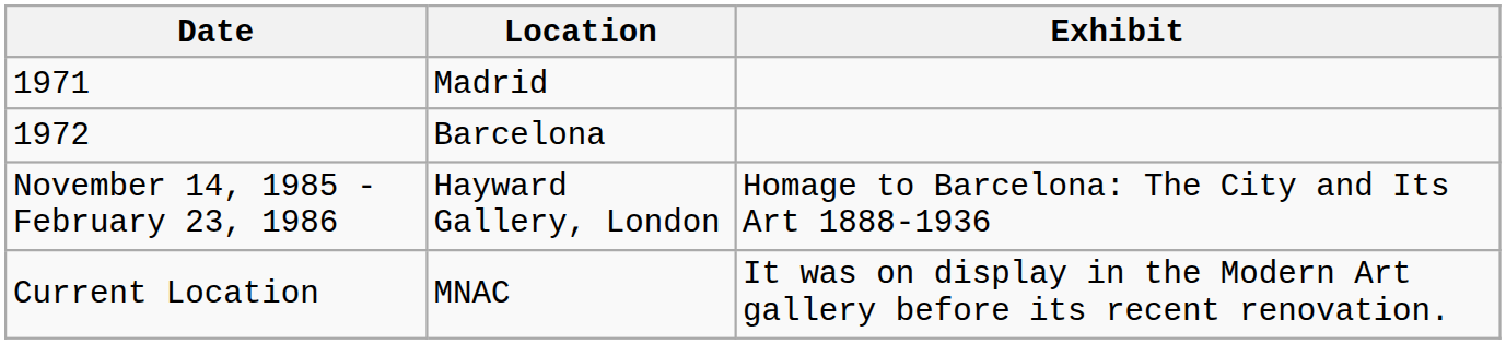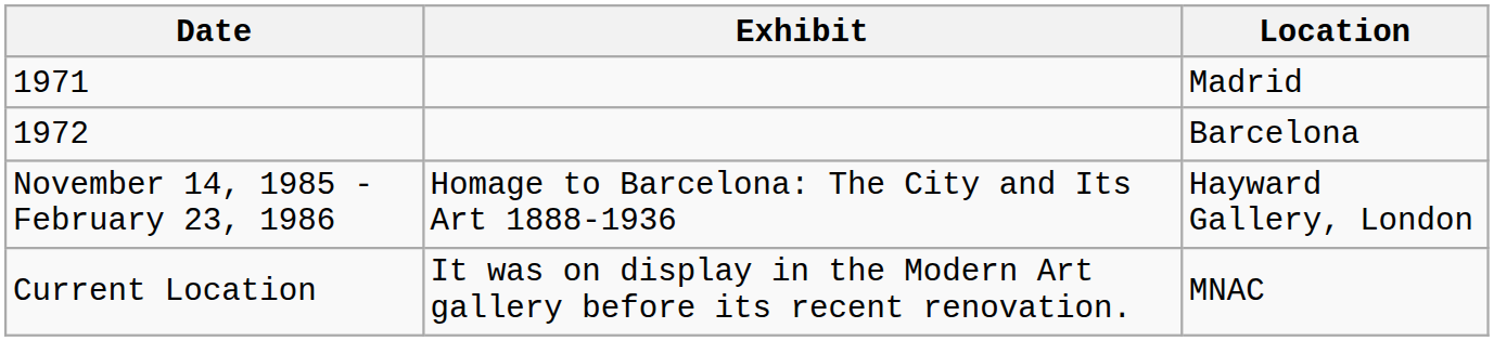 <table class="wikitable">
 <tr>
 <th>Date</th>
+<th>Exhibit</th>
 <th>Location</th>
-<th>Exhibit</th>
 </tr>
 <tr>
 <td>1971</td>
+<td></td>
 <td>Madrid</td>
-<td></td>
 </tr>
 <tr>
 <td>1972</td>
+<td></td>
 <td>Barcelona</td>
-<td></td>
 </tr>
 <tr>
 <td>November 14, 1985 - February 23, 1986</td>
+<td>Homage to Barcelona: The City and Its Art 1888-1936</td>
 <td>Hayward Gallery, London</td>
-<td>Homage to Barcelona: The City and Its Art 1888-1936</td>
 </tr>
 <tr>
 <td>Current Location</td>
+<td>It was on display in the Modern Art gallery before its recent renovation.</td>
 <td>MNAC</td>
-<td>It was on display in the Modern Art gallery before its recent renovation.</td>
 </tr>
 </table>
